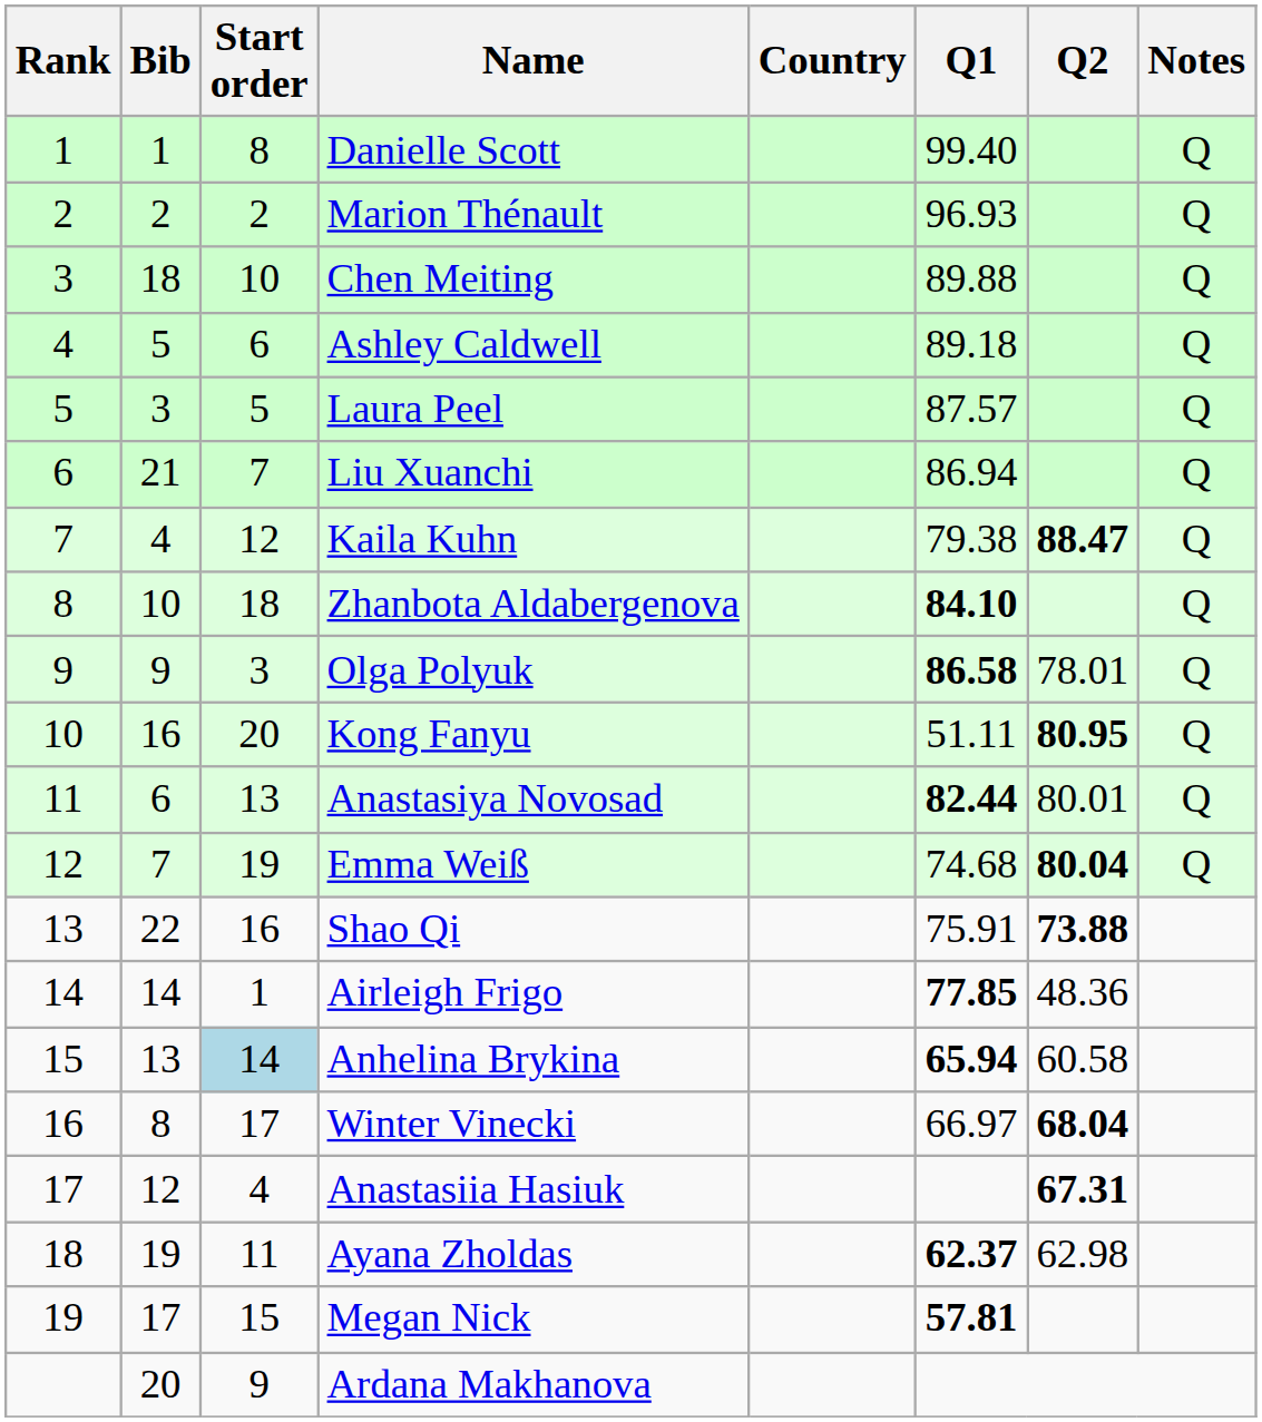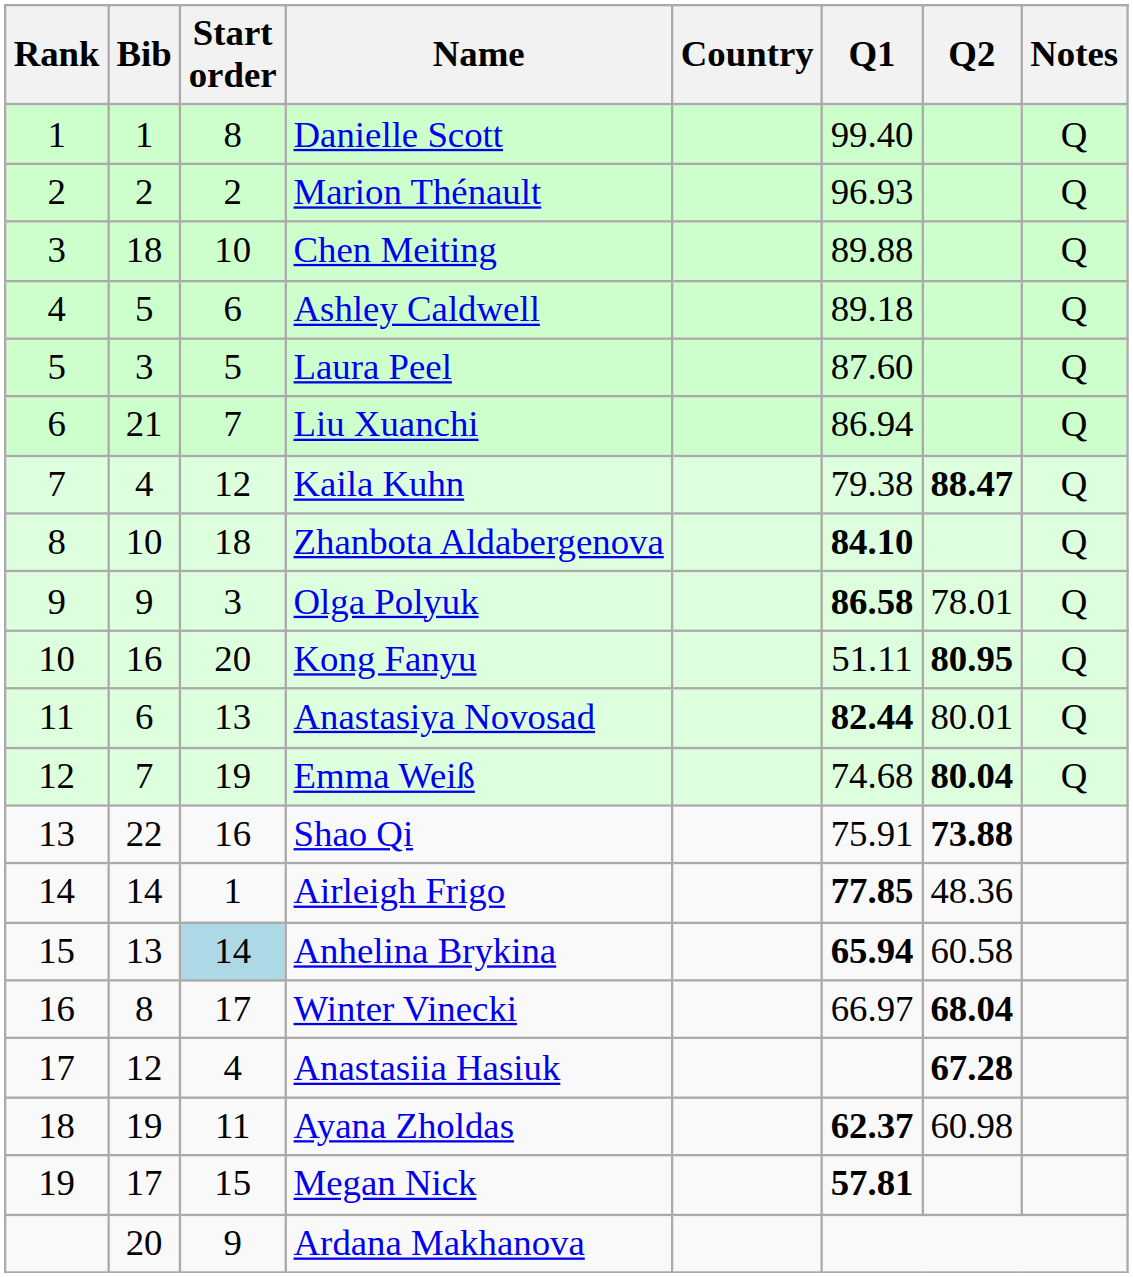 <table class="wikitable sortable" style="text-align:center">
 <tr>
 <th>Rank</th>
 <th>Bib</th>
 <th>Start<br>order</th>
 <th>Name</th>
 <th>Country</th>
 <th>Q1</th>
 <th>Q2</th>
 <th>Notes</th>
 </tr>
 <tr bgcolor=ccffcc>
 <td>1</td>
 <td>1</td>
 <td>8</td>
 <td align=left><a href='#'>Danielle Scott</a></td>
 <td align=left></td>
 <td>99.40</td>
 <td></td>
 <td>Q</td>
 </tr>
 <tr bgcolor=ccffcc>
 <td>2</td>
 <td>2</td>
 <td>2</td>
 <td align=left><a href='#'>Marion Thénault</a></td>
 <td align=left></td>
 <td>96.93</td>
 <td></td>
 <td>Q</td>
 </tr>
 <tr bgcolor=ccffcc>
 <td>3</td>
 <td>18</td>
 <td>10</td>
 <td align=left><a href='#'>Chen Meiting</a></td>
 <td align=left></td>
 <td>89.88</td>
 <td></td>
 <td>Q</td>
 </tr>
 <tr bgcolor=ccffcc>
 <td>4</td>
 <td>5</td>
 <td>6</td>
 <td align=left><a href='#'>Ashley Caldwell</a></td>
 <td align=left></td>
 <td>89.18</td>
 <td></td>
 <td>Q</td>
 </tr>
 <tr bgcolor=ccffcc>
 <td>5</td>
 <td>3</td>
 <td>5</td>
 <td align=left><a href='#'>Laura Peel</a></td>
 <td align=left></td>
-<td>87.57</td>
+<td>87.60</td>
 <td></td>
 <td>Q</td>
 </tr>
 <tr bgcolor=ccffcc>
 <td>6</td>
 <td>21</td>
 <td>7</td>
 <td align=left><a href='#'>Liu Xuanchi</a></td>
 <td align=left></td>
 <td>86.94</td>
 <td></td>
 <td>Q</td>
 </tr>
 <tr bgcolor=ddffdd>
 <td>7</td>
 <td>4</td>
 <td>12</td>
 <td align=left><a href='#'>Kaila Kuhn</a></td>
 <td align=left></td>
 <td>79.38</td>
 <td><strong>88.47</strong></td>
 <td>Q</td>
 </tr>
 <tr bgcolor=ddffdd>
 <td>8</td>
 <td>10</td>
 <td>18</td>
 <td align=left><a href='#'>Zhanbota Aldabergenova</a></td>
 <td align=left></td>
 <td><strong>84.10</strong></td>
 <td></td>
 <td>Q</td>
 </tr>
 <tr bgcolor=ddffdd>
 <td>9</td>
 <td>9</td>
 <td>3</td>
 <td align=left><a href='#'>Olga Polyuk</a></td>
 <td align=left></td>
 <td><strong>86.58</strong></td>
 <td>78.01</td>
 <td>Q</td>
 </tr>
 <tr bgcolor=ddffdd>
 <td>10</td>
 <td>16</td>
 <td>20</td>
 <td align=left><a href='#'>Kong Fanyu</a></td>
 <td align=left></td>
 <td>51.11</td>
 <td><strong>80.95</strong></td>
 <td>Q</td>
 </tr>
 <tr bgcolor=ddffdd>
 <td>11</td>
 <td>6</td>
 <td>13</td>
 <td align=left><a href='#'>Anastasiya Novosad</a></td>
 <td align=left></td>
 <td><strong>82.44</strong></td>
 <td>80.01</td>
 <td>Q</td>
 </tr>
 <tr bgcolor=ddffdd>
 <td>12</td>
 <td>7</td>
 <td>19</td>
 <td align=left><a href='#'>Emma Weiß</a></td>
 <td align=left></td>
 <td>74.68</td>
 <td><strong>80.04</strong></td>
 <td>Q</td>
 </tr>
 <tr>
 <td>13</td>
 <td>22</td>
 <td>16</td>
 <td align=left><a href='#'>Shao Qi</a></td>
 <td align=left></td>
 <td>75.91</td>
 <td><strong>73.88</strong></td>
 <td></td>
 </tr>
 <tr>
 <td>14</td>
 <td>14</td>
 <td>1</td>
 <td align=left><a href='#'>Airleigh Frigo</a></td>
 <td align=left></td>
 <td><strong>77.85</strong></td>
 <td>48.36</td>
 <td></td>
 </tr>
 <tr>
 <td>15</td>
 <td>13</td>
 <td style="background: lightblue;">14</td>
 <td align=left><a href='#'>Anhelina Brykina</a></td>
 <td align=left></td>
 <td><strong>65.94</strong></td>
 <td>60.58</td>
 <td></td>
 </tr>
 <tr>
 <td>16</td>
 <td>8</td>
 <td>17</td>
 <td align=left><a href='#'>Winter Vinecki</a></td>
 <td align=left></td>
 <td>66.97</td>
 <td><strong>68.04</strong></td>
 <td></td>
 </tr>
 <tr>
 <td>17</td>
 <td>12</td>
 <td>4</td>
 <td align=left><a href='#'>Anastasiia Hasiuk</a></td>
 <td align=left></td>
 <td></td>
-<td><strong>67.31</strong></td>
+<td><strong>67.28</strong></td>
 <td></td>
 </tr>
 <tr>
 <td>18</td>
 <td>19</td>
 <td>11</td>
 <td align=left><a href='#'>Ayana Zholdas</a></td>
 <td align=left></td>
 <td><strong>62.37</strong></td>
-<td>62.98</td>
+<td>60.98</td>
 <td></td>
 </tr>
 <tr>
 <td>19</td>
 <td>17</td>
 <td>15</td>
 <td align=left><a href='#'>Megan Nick</a></td>
 <td align=left></td>
 <td><strong>57.81</strong></td>
 <td></td>
 <td></td>
 </tr>
 <tr>
 <td></td>
 <td>20</td>
 <td>9</td>
 <td align=left><a href='#'>Ardana Makhanova</a></td>
 <td align=left></td>
 <td colspan=3></td>
 </tr>
 </table>
